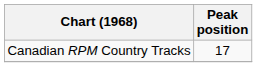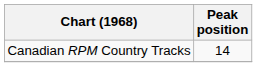 <table class="wikitable sortable">
 <tr>
 <th>Chart (1968)</th>
 <th>Peak<br>position</th>
 </tr>
 <tr>
 <td>Canadian <em>RPM</em> Country Tracks</td>
-<td align="center">17</td>
+<td align="center">14</td>
 </tr>
 <tr>
 </tr>
 </table>
